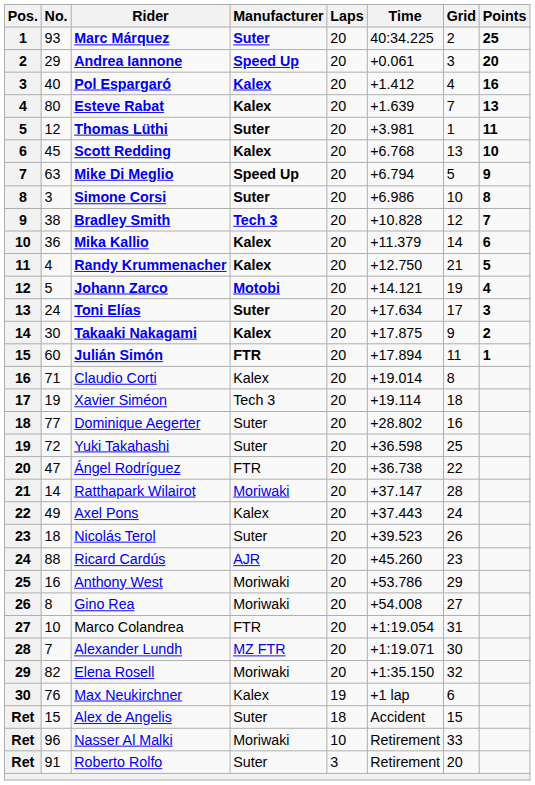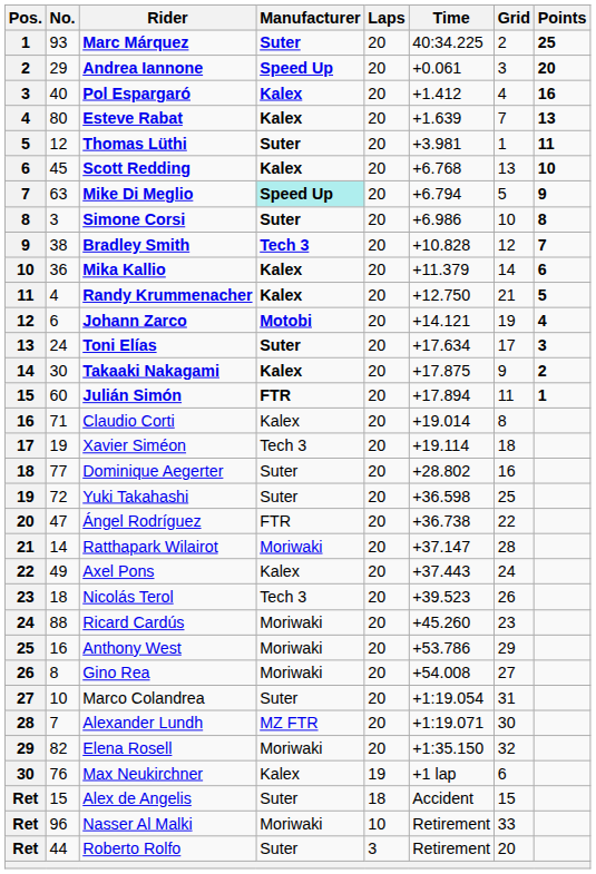 <table class="wikitable" style="font-size: 95%;">
 <tr>
 <th>Pos.</th>
 <th>No.</th>
 <th>Rider</th>
 <th>Manufacturer</th>
 <th>Laps</th>
 <th>Time</th>
 <th>Grid</th>
 <th>Points</th>
 </tr>
 <tr>
 <th>1</th>
 <td>93</td>
 <td> <strong><a href='#'>Marc Márquez</a></strong></td>
 <td><strong><a href='#'>Suter</a></strong></td>
 <td>20</td>
 <td>40:34.225</td>
 <td>2</td>
 <td><strong>25</strong></td>
 </tr>
 <tr>
 <th>2</th>
 <td>29</td>
 <td> <strong><a href='#'>Andrea Iannone</a></strong></td>
 <td><strong><a href='#'>Speed Up</a></strong></td>
 <td>20</td>
 <td>+0.061</td>
 <td>3</td>
 <td><strong>20</strong></td>
 </tr>
 <tr>
 <th>3</th>
 <td>40</td>
 <td> <strong><a href='#'>Pol Espargaró</a></strong></td>
 <td><strong><a href='#'>Kalex</a></strong></td>
 <td>20</td>
 <td>+1.412</td>
 <td>4</td>
 <td><strong>16</strong></td>
 </tr>
 <tr>
 <th>4</th>
 <td>80</td>
 <td> <strong><a href='#'>Esteve Rabat</a></strong></td>
 <td><strong>Kalex</strong></td>
 <td>20</td>
 <td>+1.639</td>
 <td>7</td>
 <td><strong>13</strong></td>
 </tr>
 <tr>
 <th>5</th>
 <td>12</td>
 <td> <strong><a href='#'>Thomas Lüthi</a></strong></td>
 <td><strong>Suter</strong></td>
 <td>20</td>
 <td>+3.981</td>
 <td>1</td>
 <td><strong>11</strong></td>
 </tr>
 <tr>
 <th>6</th>
 <td>45</td>
 <td> <strong><a href='#'>Scott Redding</a></strong></td>
 <td><strong>Kalex</strong></td>
 <td>20</td>
 <td>+6.768</td>
 <td>13</td>
 <td><strong>10</strong></td>
 </tr>
 <tr>
 <th>7</th>
 <td>63</td>
 <td> <strong><a href='#'>Mike Di Meglio</a></strong></td>
-<td><strong>Speed Up</strong></td>
+<td style="background: paleturquoise;"><strong>Speed Up</strong></td>
 <td>20</td>
 <td>+6.794</td>
 <td>5</td>
 <td><strong>9</strong></td>
 </tr>
 <tr>
 <th>8</th>
 <td>3</td>
 <td> <strong><a href='#'>Simone Corsi</a></strong></td>
 <td><strong>Suter</strong></td>
 <td>20</td>
 <td>+6.986</td>
 <td>10</td>
 <td><strong>8</strong></td>
 </tr>
 <tr>
 <th>9</th>
 <td>38</td>
 <td> <strong><a href='#'>Bradley Smith</a></strong></td>
 <td><strong><a href='#'>Tech 3</a></strong></td>
 <td>20</td>
 <td>+10.828</td>
 <td>12</td>
 <td><strong>7</strong></td>
 </tr>
 <tr>
 <th>10</th>
 <td>36</td>
 <td> <strong><a href='#'>Mika Kallio</a></strong></td>
 <td><strong>Kalex</strong></td>
 <td>20</td>
 <td>+11.379</td>
 <td>14</td>
 <td><strong>6</strong></td>
 </tr>
 <tr>
 <th>11</th>
 <td>4</td>
 <td> <strong><a href='#'>Randy Krummenacher</a></strong></td>
 <td><strong>Kalex</strong></td>
 <td>20</td>
 <td>+12.750</td>
 <td>21</td>
 <td><strong>5</strong></td>
 </tr>
 <tr>
 <th>12</th>
-<td>5</td>
+<td>6</td>
 <td> <strong><a href='#'>Johann Zarco</a></strong></td>
 <td><strong><a href='#'>Motobi</a></strong></td>
 <td>20</td>
 <td>+14.121</td>
 <td>19</td>
 <td><strong>4</strong></td>
 </tr>
 <tr>
 <th>13</th>
 <td>24</td>
 <td> <strong><a href='#'>Toni Elías</a></strong></td>
 <td><strong>Suter</strong></td>
 <td>20</td>
 <td>+17.634</td>
 <td>17</td>
 <td><strong>3</strong></td>
 </tr>
 <tr>
 <th>14</th>
 <td>30</td>
 <td> <strong><a href='#'>Takaaki Nakagami</a></strong></td>
 <td><strong>Kalex</strong></td>
 <td>20</td>
 <td>+17.875</td>
 <td>9</td>
 <td><strong>2</strong></td>
 </tr>
 <tr>
 <th>15</th>
 <td>60</td>
 <td> <strong><a href='#'>Julián Simón</a></strong></td>
 <td><strong>FTR</strong></td>
 <td>20</td>
 <td>+17.894</td>
 <td>11</td>
 <td><strong>1</strong></td>
 </tr>
 <tr>
 <th>16</th>
 <td>71</td>
 <td> <a href='#'>Claudio Corti</a></td>
 <td>Kalex</td>
 <td>20</td>
 <td>+19.014</td>
 <td>8</td>
 <td></td>
 </tr>
 <tr>
 <th>17</th>
 <td>19</td>
 <td> <a href='#'>Xavier Siméon</a></td>
 <td>Tech 3</td>
 <td>20</td>
 <td>+19.114</td>
 <td>18</td>
 <td></td>
 </tr>
 <tr>
 <th>18</th>
 <td>77</td>
 <td> <a href='#'>Dominique Aegerter</a></td>
 <td>Suter</td>
 <td>20</td>
 <td>+28.802</td>
 <td>16</td>
 <td></td>
 </tr>
 <tr>
 <th>19</th>
 <td>72</td>
 <td> <a href='#'>Yuki Takahashi</a></td>
 <td>Suter</td>
 <td>20</td>
 <td>+36.598</td>
 <td>25</td>
 <td></td>
 </tr>
 <tr>
 <th>20</th>
 <td>47</td>
 <td> <a href='#'>Ángel Rodríguez</a></td>
 <td>FTR</td>
 <td>20</td>
 <td>+36.738</td>
 <td>22</td>
 <td></td>
 </tr>
 <tr>
 <th>21</th>
 <td>14</td>
 <td> <a href='#'>Ratthapark Wilairot</a></td>
 <td><a href='#'>Moriwaki</a></td>
 <td>20</td>
 <td>+37.147</td>
 <td>28</td>
 <td></td>
 </tr>
 <tr>
 <th>22</th>
 <td>49</td>
 <td> <a href='#'>Axel Pons</a></td>
 <td>Kalex</td>
 <td>20</td>
 <td>+37.443</td>
 <td>24</td>
 <td></td>
 </tr>
 <tr>
 <th>23</th>
 <td>18</td>
 <td> <a href='#'>Nicolás Terol</a></td>
-<td>Suter</td>
+<td>Tech 3</td>
 <td>20</td>
 <td>+39.523</td>
 <td>26</td>
 <td></td>
 </tr>
 <tr>
 <th>24</th>
 <td>88</td>
 <td> <a href='#'>Ricard Cardús</a></td>
-<td><a href='#'>AJR</a></td>
+<td>Moriwaki</td>
 <td>20</td>
 <td>+45.260</td>
 <td>23</td>
 <td></td>
 </tr>
 <tr>
 <th>25</th>
 <td>16</td>
 <td> <a href='#'>Anthony West</a></td>
 <td>Moriwaki</td>
 <td>20</td>
 <td>+53.786</td>
 <td>29</td>
 <td></td>
 </tr>
 <tr>
 <th>26</th>
 <td>8</td>
 <td> <a href='#'>Gino Rea</a></td>
 <td>Moriwaki</td>
 <td>20</td>
 <td>+54.008</td>
 <td>27</td>
 <td></td>
 </tr>
 <tr>
 <th>27</th>
 <td>10</td>
 <td> Marco Colandrea</td>
-<td>FTR</td>
+<td>Suter</td>
 <td>20</td>
 <td>+1:19.054</td>
 <td>31</td>
 <td></td>
 </tr>
 <tr>
 <th>28</th>
 <td>7</td>
 <td> <a href='#'>Alexander Lundh</a></td>
 <td><a href='#'>MZ FTR</a></td>
 <td>20</td>
 <td>+1:19.071</td>
 <td>30</td>
 <td></td>
 </tr>
 <tr>
 <th>29</th>
 <td>82</td>
 <td> <a href='#'>Elena Rosell</a></td>
 <td>Moriwaki</td>
 <td>20</td>
 <td>+1:35.150</td>
 <td>32</td>
 <td></td>
 </tr>
 <tr>
 <th>30</th>
 <td>76</td>
 <td> <a href='#'>Max Neukirchner</a></td>
 <td>Kalex</td>
 <td>19</td>
 <td>+1 lap</td>
 <td>6</td>
 <td></td>
 </tr>
 <tr>
 <th>Ret</th>
 <td>15</td>
 <td> <a href='#'>Alex de Angelis</a></td>
 <td>Suter</td>
 <td>18</td>
 <td>Accident</td>
 <td>15</td>
 <td></td>
 </tr>
 <tr>
 <th>Ret</th>
 <td>96</td>
 <td> <a href='#'>Nasser Al Malki</a></td>
 <td>Moriwaki</td>
 <td>10</td>
 <td>Retirement</td>
 <td>33</td>
 <td></td>
 </tr>
 <tr>
 <th>Ret</th>
-<td>91</td>
+<td>44</td>
 <td> <a href='#'>Roberto Rolfo</a></td>
 <td>Suter</td>
 <td>3</td>
 <td>Retirement</td>
 <td>20</td>
 <td></td>
 </tr>
 <tr>
 <th colspan=8></th>
 </tr>
 </table>
